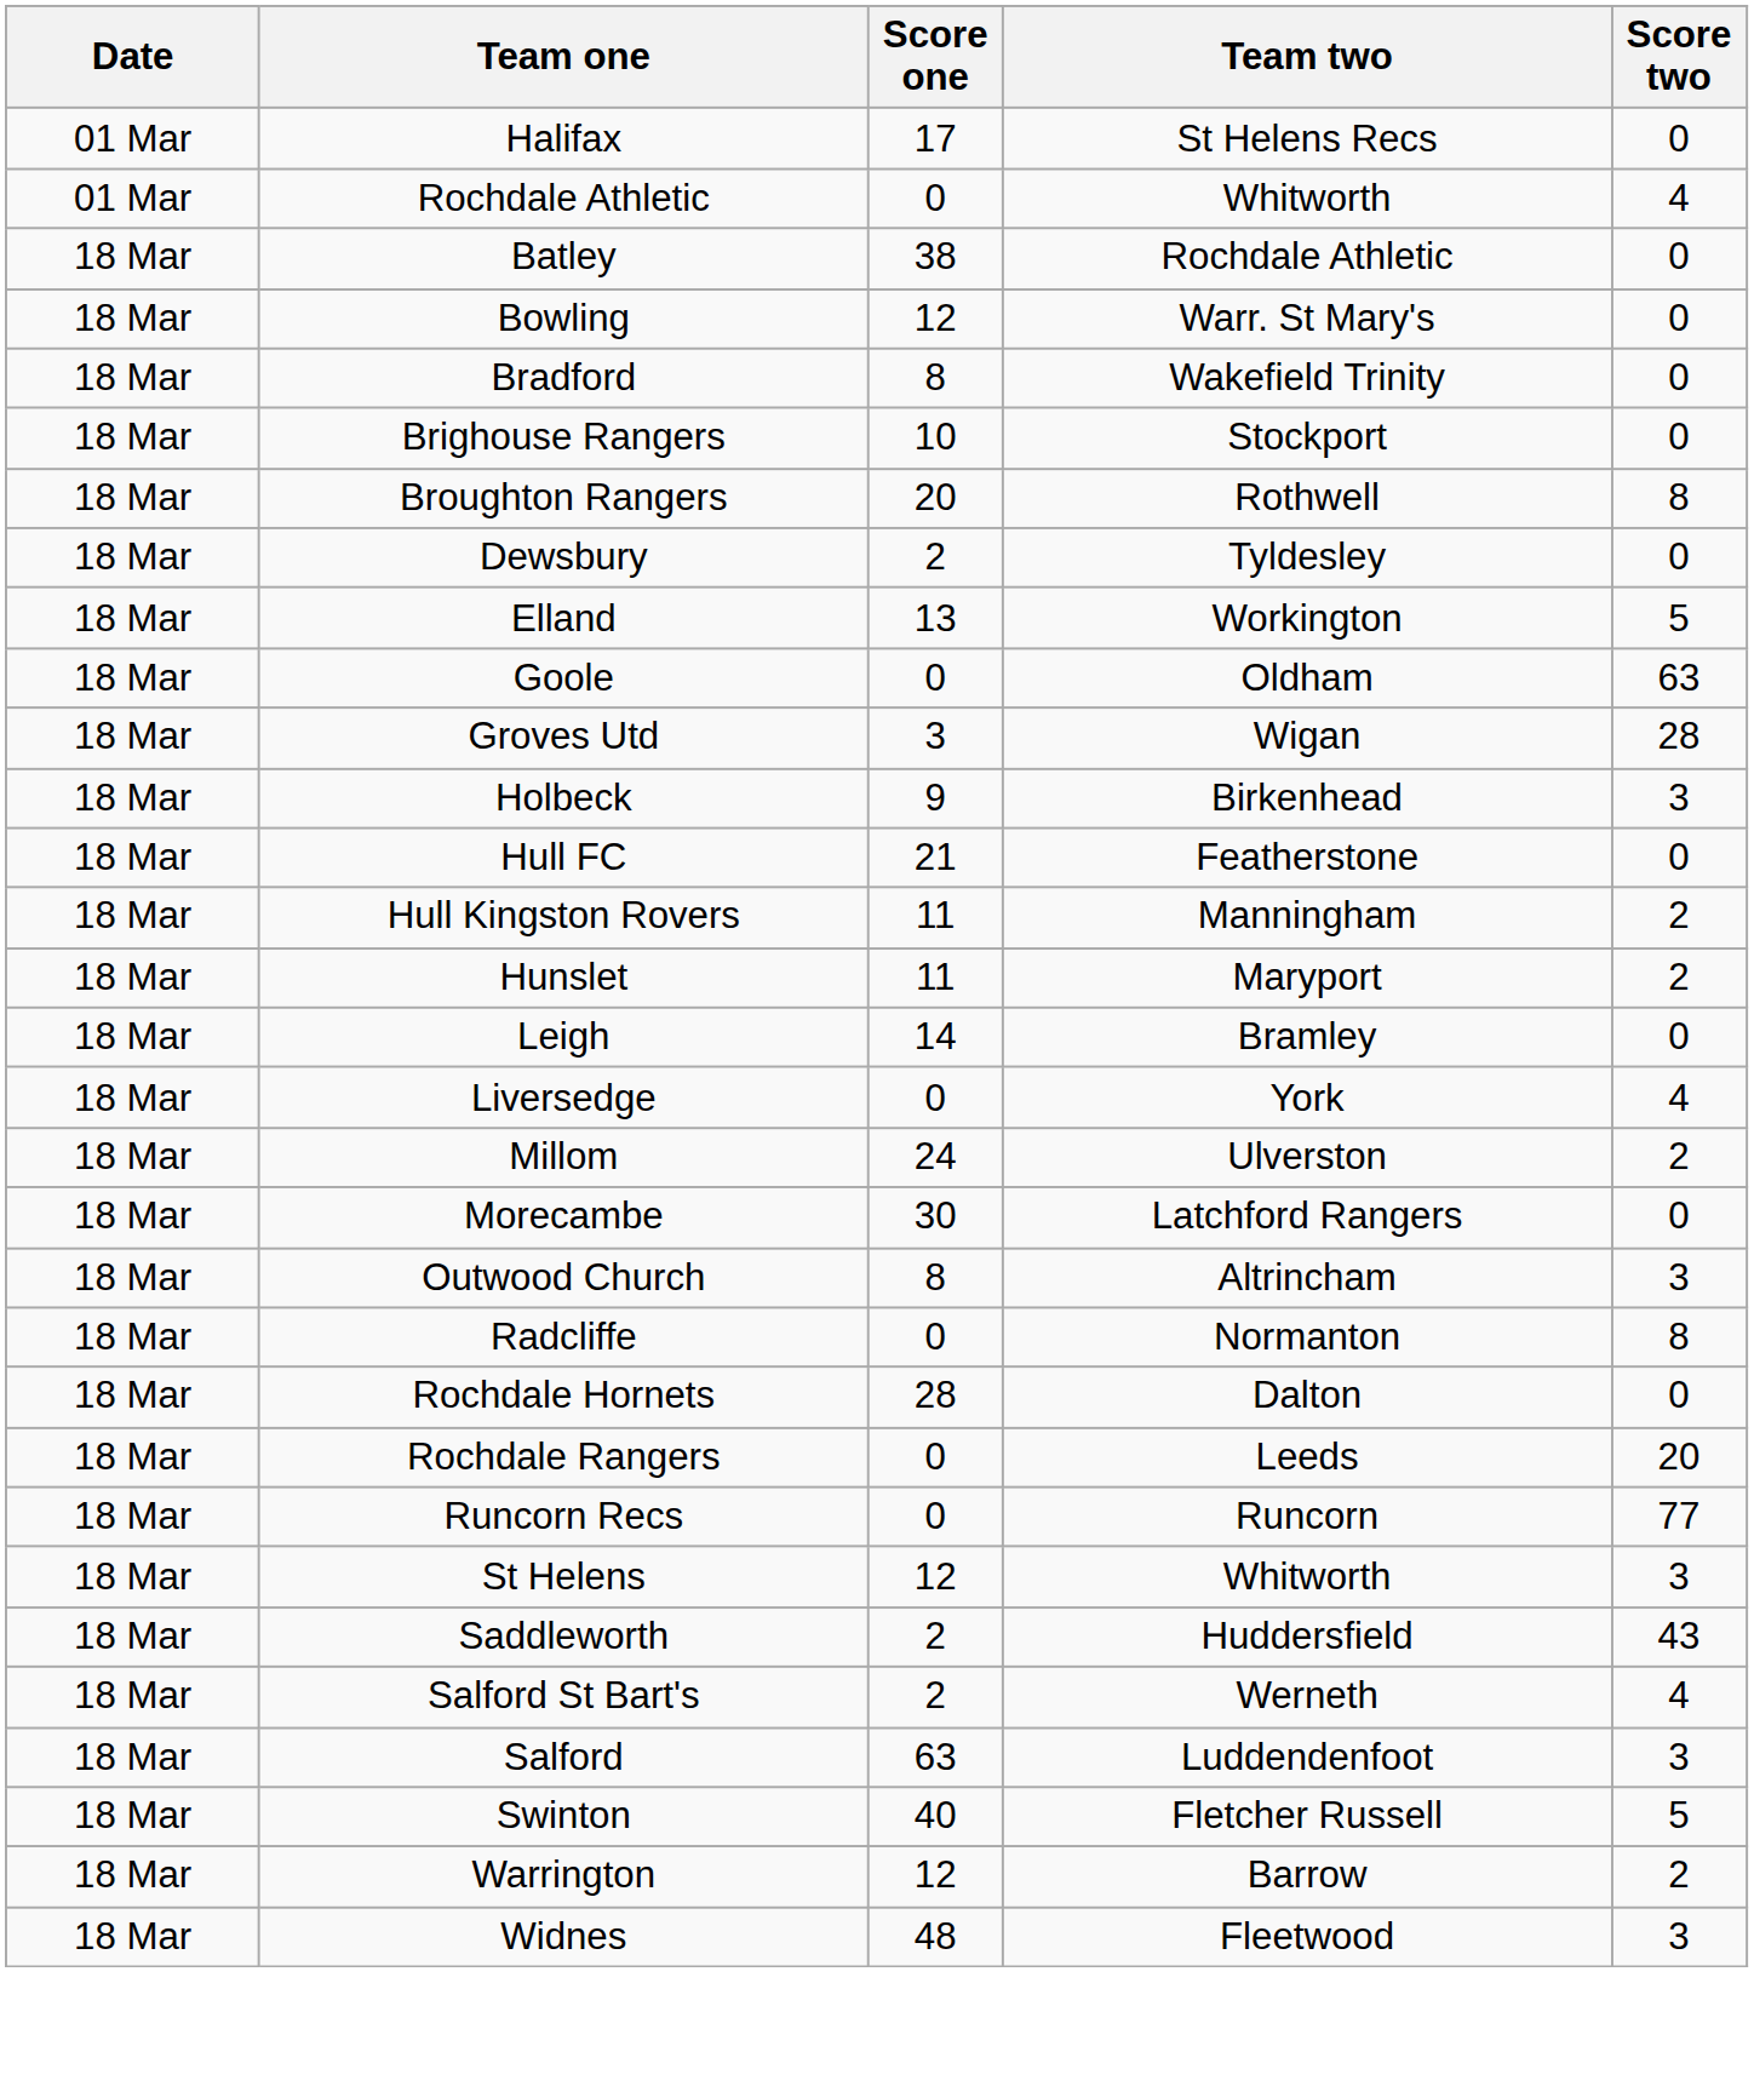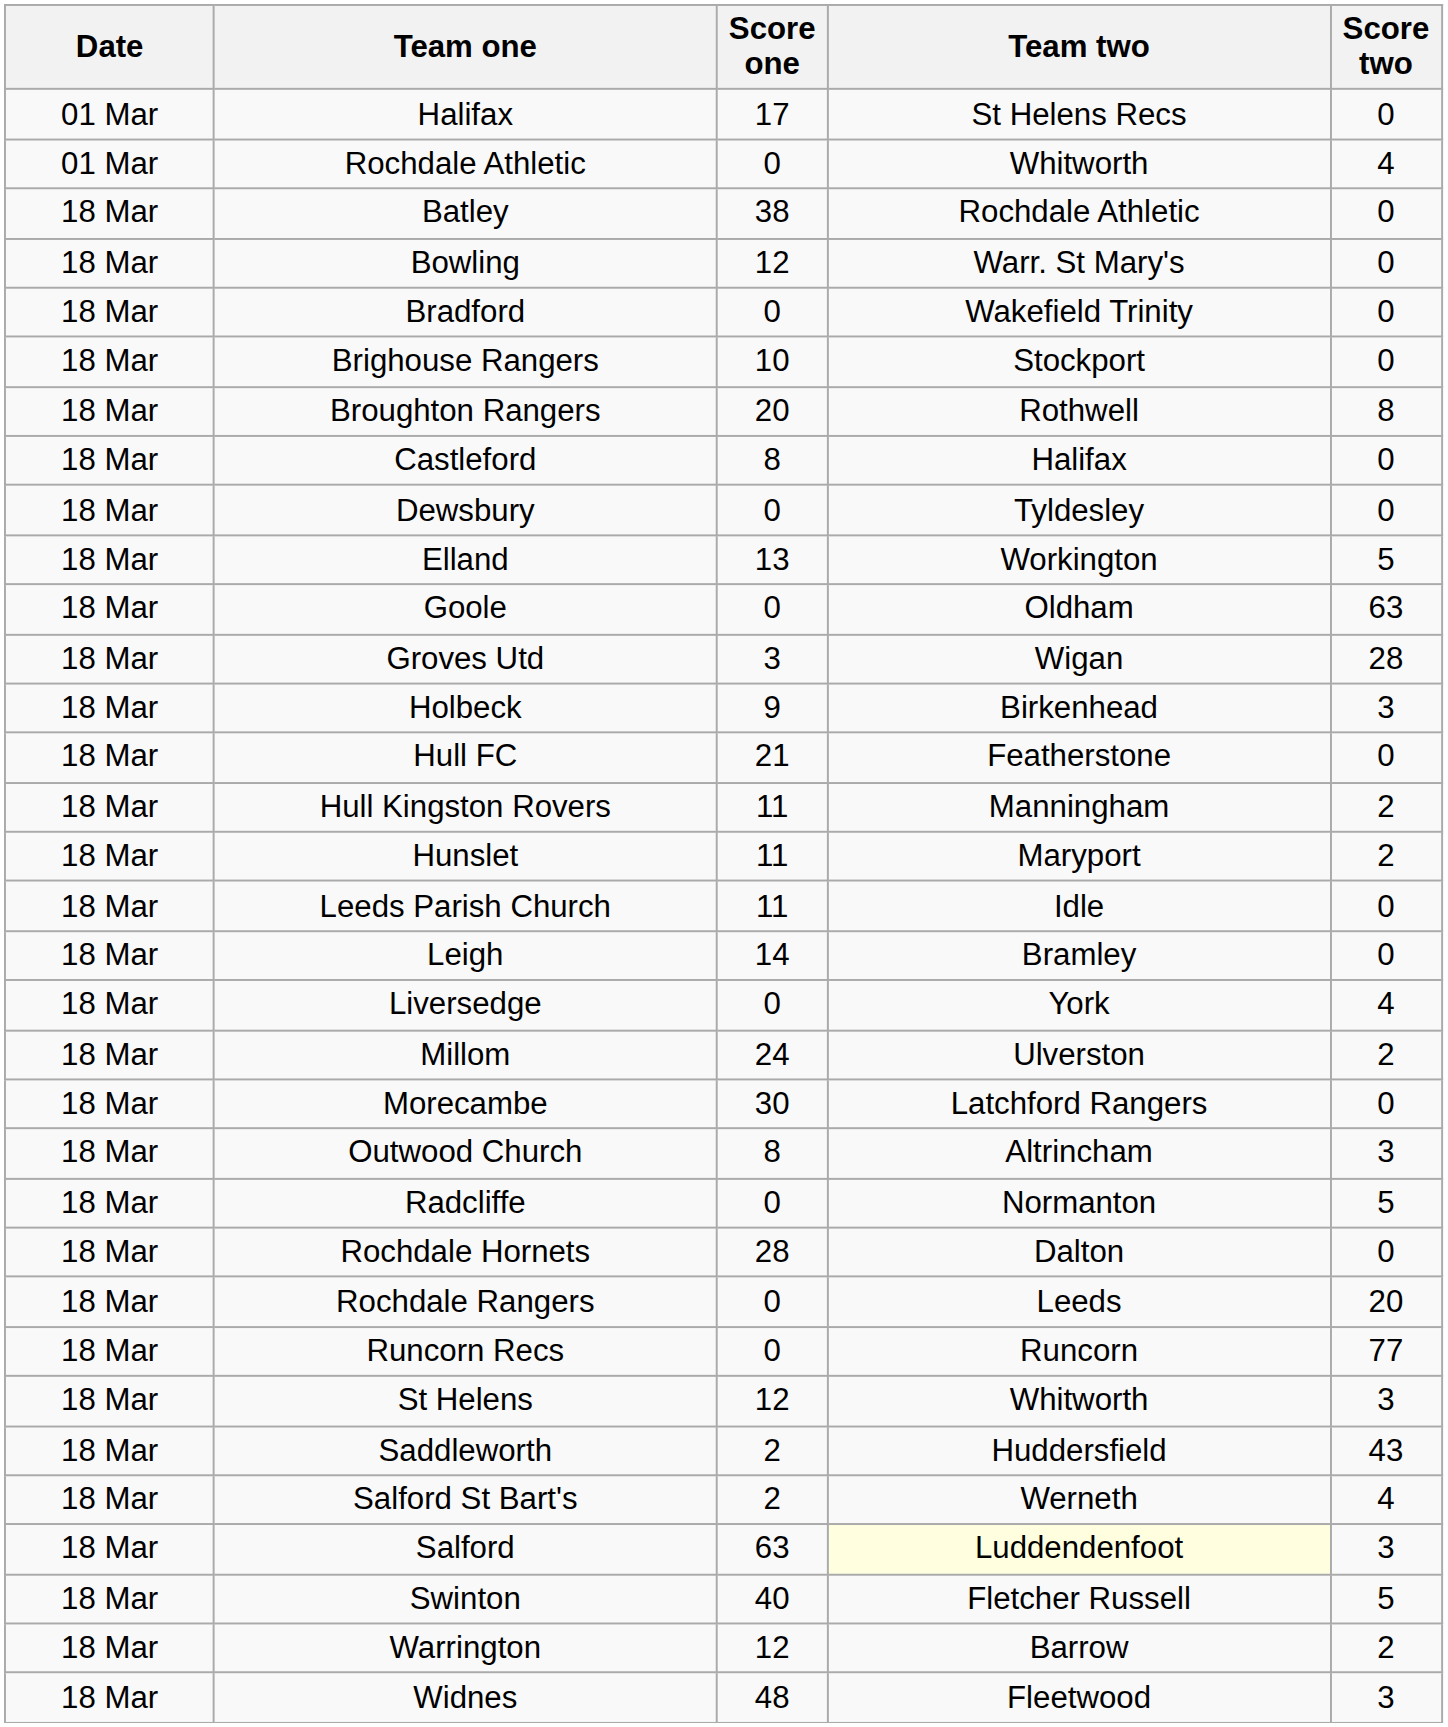 <table class="wikitable" style="text-align: center">
 <tr>
 <th width=100>Date</th>
 <th width=250>Team one</th>
 <th width=50>Score one</th>
 <th width=250>Team two</th>
 <th width=50>Score two</th>
 </tr>
 <tr>
 <td>01 Mar</td>
 <td>Halifax</td>
 <td>17</td>
 <td>St Helens Recs</td>
 <td>0</td>
 </tr>
 <tr>
 <td>01 Mar</td>
 <td>Rochdale Athletic</td>
 <td>0</td>
 <td>Whitworth</td>
 <td>4</td>
 </tr>
 <tr>
 <td>18 Mar</td>
 <td>Batley</td>
 <td>38</td>
 <td>Rochdale Athletic</td>
 <td>0</td>
 </tr>
 <tr>
 <td>18 Mar</td>
 <td>Bowling</td>
 <td>12</td>
 <td>Warr. St Mary's</td>
 <td>0</td>
 </tr>
 <tr>
 <td>18 Mar</td>
 <td>Bradford</td>
-<td>8</td>
+<td>0</td>
 <td>Wakefield Trinity</td>
 <td>0</td>
 </tr>
 <tr>
 <td>18 Mar</td>
 <td>Brighouse Rangers</td>
 <td>10</td>
 <td>Stockport</td>
 <td>0</td>
 </tr>
 <tr>
 <td>18 Mar</td>
 <td>Broughton Rangers</td>
 <td>20</td>
 <td>Rothwell</td>
 <td>8</td>
 </tr>
 <tr>
 <td>18 Mar</td>
+<td>Castleford</td>
+<td>8</td>
+<td>Halifax</td>
+<td>0</td>
+</tr>
+<tr>
+<td>18 Mar</td>
 <td>Dewsbury</td>
-<td>2</td>
+<td>0</td>
 <td>Tyldesley</td>
 <td>0</td>
 </tr>
 <tr>
 <td>18 Mar</td>
 <td>Elland</td>
 <td>13</td>
 <td>Workington</td>
 <td>5</td>
 </tr>
 <tr>
 <td>18 Mar</td>
 <td>Goole</td>
 <td>0</td>
 <td>Oldham</td>
 <td>63</td>
 </tr>
 <tr>
 <td>18 Mar</td>
 <td>Groves Utd</td>
 <td>3</td>
 <td>Wigan</td>
 <td>28</td>
 </tr>
 <tr>
 <td>18 Mar</td>
 <td>Holbeck</td>
 <td>9</td>
 <td>Birkenhead</td>
 <td>3</td>
 </tr>
 <tr>
 <td>18 Mar</td>
 <td>Hull FC</td>
 <td>21</td>
 <td>Featherstone</td>
 <td>0</td>
 </tr>
 <tr>
 <td>18 Mar</td>
 <td>Hull Kingston Rovers</td>
 <td>11</td>
 <td>Manningham</td>
 <td>2</td>
 </tr>
 <tr>
 <td>18 Mar</td>
 <td>Hunslet</td>
 <td>11</td>
 <td>Maryport</td>
 <td>2</td>
 </tr>
 <tr>
 <td>18 Mar</td>
+<td>Leeds Parish Church</td>
+<td>11</td>
+<td>Idle</td>
+<td>0</td>
+</tr>
+<tr>
+<td>18 Mar</td>
 <td>Leigh</td>
 <td>14</td>
 <td>Bramley</td>
 <td>0</td>
 </tr>
 <tr>
 <td>18 Mar</td>
 <td>Liversedge</td>
 <td>0</td>
 <td>York</td>
 <td>4</td>
 </tr>
 <tr>
 <td>18 Mar</td>
 <td>Millom</td>
 <td>24</td>
 <td>Ulverston</td>
 <td>2</td>
 </tr>
 <tr>
 <td>18 Mar</td>
 <td>Morecambe</td>
 <td>30</td>
 <td>Latchford Rangers</td>
 <td>0</td>
 </tr>
 <tr>
 <td>18 Mar</td>
 <td>Outwood Church</td>
 <td>8</td>
 <td>Altrincham</td>
 <td>3</td>
 </tr>
 <tr>
 <td>18 Mar</td>
 <td>Radcliffe</td>
 <td>0</td>
 <td>Normanton</td>
-<td>8</td>
+<td>5</td>
 </tr>
 <tr>
 <td>18 Mar</td>
 <td>Rochdale Hornets</td>
 <td>28</td>
 <td>Dalton</td>
 <td>0</td>
 </tr>
 <tr>
 <td>18 Mar</td>
 <td>Rochdale Rangers</td>
 <td>0</td>
 <td>Leeds</td>
 <td>20</td>
 </tr>
 <tr>
 <td>18 Mar</td>
 <td>Runcorn Recs</td>
 <td>0</td>
 <td>Runcorn</td>
 <td>77</td>
 </tr>
 <tr>
 <td>18 Mar</td>
 <td>St Helens</td>
 <td>12</td>
 <td>Whitworth</td>
 <td>3</td>
 </tr>
 <tr>
 <td>18 Mar</td>
 <td>Saddleworth</td>
 <td>2</td>
 <td>Huddersfield</td>
 <td>43</td>
 </tr>
 <tr>
 <td>18 Mar</td>
 <td>Salford St Bart's</td>
 <td>2</td>
 <td>Werneth</td>
 <td>4</td>
 </tr>
 <tr>
 <td>18 Mar</td>
 <td>Salford</td>
 <td>63</td>
-<td>Luddendenfoot</td>
+<td style="background: lightyellow;">Luddendenfoot</td>
 <td>3</td>
 </tr>
 <tr>
 <td>18 Mar</td>
 <td>Swinton</td>
 <td>40</td>
 <td>Fletcher Russell</td>
 <td>5</td>
 </tr>
 <tr>
 <td>18 Mar</td>
 <td>Warrington</td>
 <td>12</td>
 <td>Barrow</td>
 <td>2</td>
 </tr>
 <tr>
 <td>18 Mar</td>
 <td>Widnes</td>
 <td>48</td>
 <td>Fleetwood</td>
 <td>3</td>
 </tr>
 </table>
